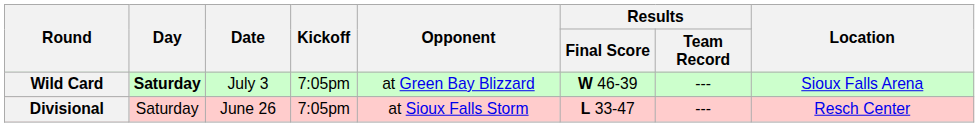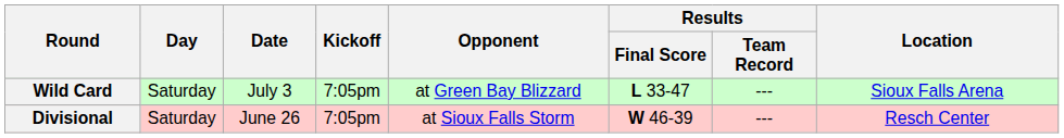 <table class="wikitable">
 <tr>
 <th rowspan="2" width="120">Round</th>
 <th rowspan="2" width="70">Day</th>
 <th rowspan="2" width="80">Date</th>
 <th rowspan="2" width="60">Kickoff</th>
 <th rowspan="2" width="200">Opponent</th>
 <th colspan="2" width="180">Results</th>
 <th rowspan="2" width="220">Location</th>
 </tr>
 <tr>
 <th width="90">Final Score</th>
 <th width="90">Team Record</th>
 </tr>
 <tr align="center" bgcolor="#CCFFCC">
 <th>Wild Card</th>
-<td align="center"><strong>Saturday</strong></td>
+<td align="center">Saturday</td>
 <td align="center">July 3</td>
 <td align="center">7:05pm</td>
 <td align="center">at <a href='#'>Green Bay Blizzard</a></td>
-<td align="center"><strong>W</strong> 46-39</td>
+<td align="center"><strong>L</strong> 33-47</td>
 <td align="center">---</td>
 <td align="center"><a href='#'>Sioux Falls Arena</a></td>
 </tr>
 <tr align="center" bgcolor="#FFCCCC">
 <th>Divisional</th>
 <td align="center">Saturday</td>
 <td align="center">June 26</td>
 <td align="center">7:05pm</td>
 <td align="center">at <a href='#'>Sioux Falls Storm</a></td>
-<td align="center"><strong>L</strong> 33-47</td>
+<td align="center"><strong>W</strong> 46-39</td>
 <td align="center">---</td>
 <td align="center"><a href='#'>Resch Center</a></td>
 </tr>
 </table>
